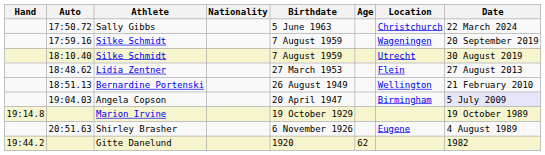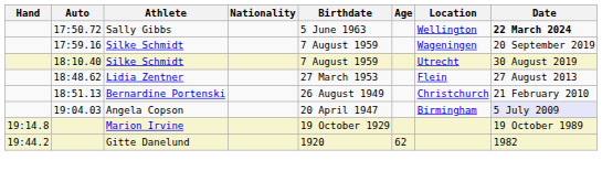 <table class="wikitable">
 <tr>
 <th>Hand</th>
 <th>Auto</th>
 <th>Athlete</th>
 <th>Nationality</th>
 <th>Birthdate</th>
 <th>Age</th>
 <th>Location</th>
 <th>Date</th>
 </tr>
 <tr>
 <td></td>
 <td>17:50.72</td>
 <td>Sally Gibbs</td>
 <td></td>
 <td>5 June 1963</td>
 <td></td>
-<td><a href='#'>Christchurch</a></td>
-<td>22 March 2024</td>
+<td><a href='#'>Wellington</a></td>
+<td><strong>22 March 2024</strong></td>
 </tr>
 <tr>
 <td></td>
 <td>17:59.16</td>
 <td><a href='#'>Silke Schmidt</a></td>
 <td></td>
 <td>7 August 1959</td>
 <td></td>
 <td><a href='#'>Wageningen</a></td>
 <td>20 September 2019</td>
 </tr>
 <tr bgcolor=#f6F5CE>
 <td></td>
 <td>18:10.40</td>
 <td><a href='#'>Silke Schmidt</a></td>
 <td></td>
 <td>7 August 1959</td>
 <td></td>
 <td><a href='#'>Utrecht</a></td>
 <td>30 August 2019</td>
 </tr>
 <tr>
 <td></td>
 <td>18:48.62</td>
 <td><a href='#'>Lidia Zentner</a></td>
 <td></td>
 <td>27 March 1953</td>
 <td></td>
 <td><a href='#'>Flein</a></td>
 <td>27 August 2013</td>
 </tr>
 <tr>
 <td></td>
 <td>18:51.13</td>
 <td><a href='#'>Bernardine Portenski</a></td>
 <td></td>
 <td>26 August 1949</td>
 <td></td>
-<td><a href='#'>Wellington</a></td>
+<td><a href='#'>Christchurch</a></td>
 <td>21 February 2010</td>
 </tr>
 <tr>
 <td></td>
 <td>19:04.03</td>
 <td>Angela Copson</td>
 <td></td>
 <td>20 April 1947</td>
 <td></td>
 <td><a href='#'>Birmingham</a></td>
 <td style="background: lavender;">5 July 2009</td>
 </tr>
 <tr bgcolor=#f6F5CE>
 <td>19:14.8</td>
 <td></td>
 <td><a href='#'>Marion Irvine</a></td>
 <td></td>
 <td>19 October 1929</td>
 <td></td>
 <td></td>
 <td>19 October 1989</td>
 </tr>
-<tr>
-<td></td>
-<td>20:51.63</td>
-<td>Shirley Brasher</td>
-<td></td>
-<td>6 November 1926</td>
-<td></td>
-<td><a href='#'>Eugene</a></td>
-<td>4 August 1989</td>
-</tr>
 <tr bgcolor=#f6F5CE>
 <td>19:44.2</td>
 <td></td>
 <td>Gitte Danelund</td>
 <td></td>
 <td>1920</td>
 <td>62</td>
 <td></td>
 <td>1982</td>
 </tr>
 </table>
